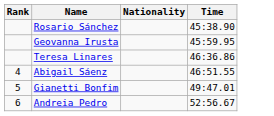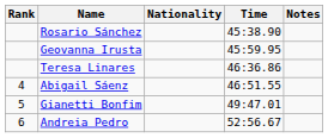 <table class="wikitable sortable" style="text-align:center;font-size:95%">
 <tr>
 <th>Rank</th>
 <th>Name</th>
 <th>Nationality</th>
 <th>Time</th>
+<th>Notes</th>
 </tr>
 <tr>
 <td></td>
 <td align=left><a href='#'>Rosario Sánchez</a></td>
 <td align=left></td>
 <td>45:38.90</td>
+<td></td>
 </tr>
 <tr>
 <td></td>
 <td align=left><a href='#'>Geovanna Irusta</a></td>
 <td align=left></td>
 <td>45:59.95</td>
+<td></td>
 </tr>
 <tr>
 <td></td>
 <td align=left><a href='#'>Teresa Linares</a></td>
 <td align=left></td>
 <td>46:36.86</td>
+<td></td>
 </tr>
 <tr>
 <td>4</td>
 <td align=left><a href='#'>Abigail Sáenz</a></td>
 <td align=left></td>
 <td>46:51.55</td>
+<td></td>
 </tr>
 <tr>
 <td>5</td>
 <td align=left><a href='#'>Gianetti Bonfim</a></td>
 <td align=left></td>
 <td>49:47.01</td>
+<td></td>
 </tr>
 <tr>
 <td>6</td>
 <td align=left><a href='#'>Andreia Pedro</a></td>
 <td align=left></td>
 <td>52:56.67</td>
+<td></td>
 </tr>
 </table>
